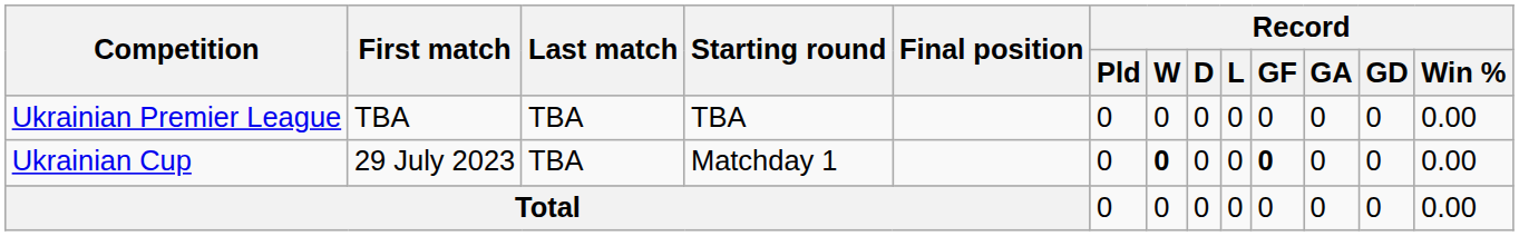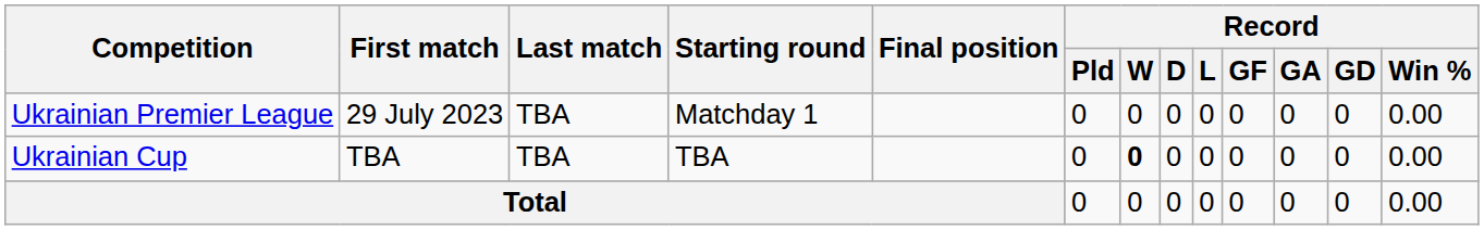 <table class="wikitable">
 <tr>
 <th rowspan="2">Competition</th>
 <th rowspan="2">First match</th>
 <th rowspan="2">Last match</th>
 <th rowspan="2">Starting round</th>
 <th rowspan="2">Final position</th>
 <th colspan="8">Record</th>
 </tr>
 <tr>
 <th><abbr>Pld</abbr></th>
 <th><abbr>W</abbr></th>
 <th><abbr>D</abbr></th>
 <th><abbr>L</abbr></th>
 <th><abbr>GF</abbr></th>
 <th><abbr>GA</abbr></th>
 <th><abbr>GD</abbr></th>
 <th><abbr>Win %</abbr></th>
 </tr>
 <tr>
 <td><a href='#'>Ukrainian Premier League</a></td>
+<td>29 July 2023</td>
 <td>TBA</td>
-<td>TBA</td>
-<td>TBA</td>
+<td>Matchday 1</td>
 <td></td>
 <td>0</td>
 <td>0</td>
 <td>0</td>
 <td>0</td>
 <td>0</td>
 <td>0</td>
 <td>0</td>
 <td>0.00</td>
 </tr>
 <tr>
 <td><a href='#'>Ukrainian Cup</a></td>
-<td>29 July 2023</td>
 <td>TBA</td>
-<td>Matchday 1</td>
+<td>TBA</td>
+<td>TBA</td>
 <td></td>
 <td>0</td>
 <td><strong>0</strong></td>
 <td>0</td>
 <td>0</td>
-<td><strong>0</strong></td>
+<td>0</td>
 <td>0</td>
 <td>0</td>
 <td>0.00</td>
 </tr>
 <tr>
 <th colspan="5">Total</th>
 <td>0</td>
 <td>0</td>
 <td>0</td>
 <td>0</td>
 <td>0</td>
 <td>0</td>
 <td>0</td>
 <td>0.00</td>
 </tr>
 </table>
